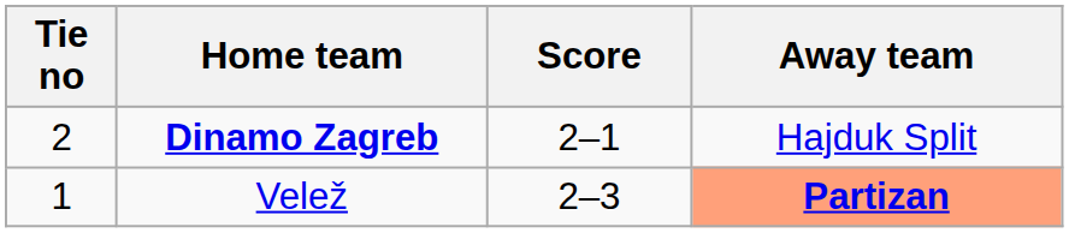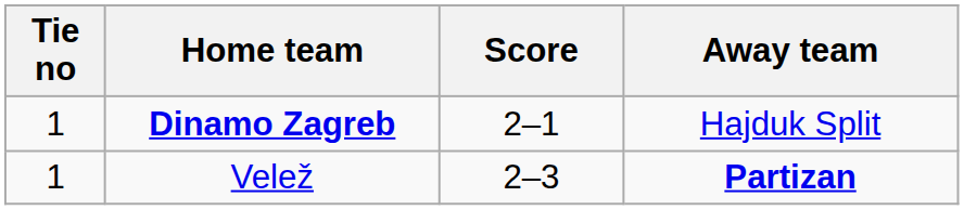 <table class="wikitable" style="text-align: center">
 <tr>
 <th width=40>Tie no</th>
 <th width=150>Home team</th>
 <th width=80>Score</th>
 <th width=150>Away team</th>
 </tr>
 <tr>
-<td>2</td>
+<td>1</td>
 <td><strong><a href='#'>Dinamo Zagreb</a></strong></td>
 <td>2–1</td>
 <td><a href='#'>Hajduk Split</a></td>
 </tr>
 <tr>
 <td>1</td>
 <td><a href='#'>Velež</a></td>
 <td>2–3</td>
-<td style="background: lightsalmon;"><strong><a href='#'>Partizan</a></strong></td>
+<td><strong><a href='#'>Partizan</a></strong></td>
 </tr>
 </table>
